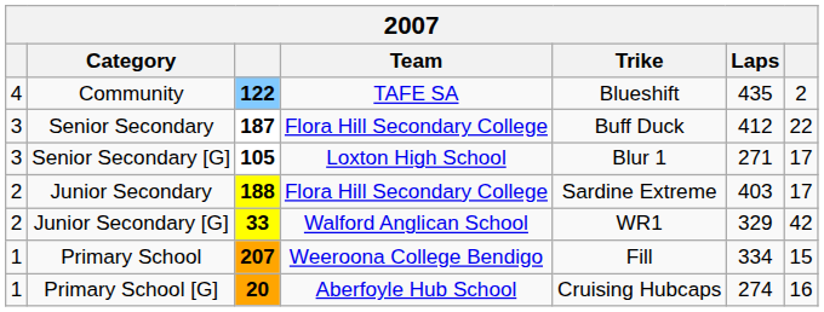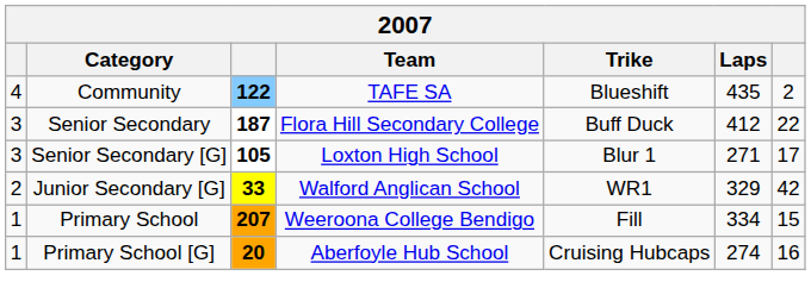 <table class="wikitable" style="font-size: 85%; text-align:center">
 <tr>
 <th colspan="7" width="300"><big>2007</big></th>
 </tr>
 <tr>
 <th style="background:#ccfwidth:2.5%"></th>
 <th style="background:#ccfwidth:19%">Category</th>
 <th valign="middle" style="background:#ccfwidth:3.5%"></th>
 <th style="background:#ccfwidth:32%">Team</th>
 <th style="background:#ccfwidth:32%">Trike</th>
 <th style="background:#ccfwidth:5%">Laps</th>
 <th style="background:#ccfwidth:6%"></th>
 </tr>
 <tr>
 <td>4</td>
 <td>Community</td>
 <td bgcolor=#82CAFF><strong>122</strong></td>
 <td> <a href='#'>TAFE SA</a></td>
 <td>Blueshift</td>
 <td>435</td>
 <td>2</td>
 </tr>
 <tr>
 <td>3</td>
 <td>Senior Secondary</td>
 <td bgcolor="#FFFFFF"><strong>187</strong></td>
 <td> <a href='#'>Flora Hill Secondary College</a></td>
 <td>Buff Duck</td>
 <td>412</td>
 <td>22</td>
 </tr>
 <tr>
 <td>3</td>
 <td>Senior Secondary [G]</td>
 <td bgcolor="#FFFFFF"><strong>105</strong></td>
 <td> <a href='#'>Loxton High School</a></td>
 <td>Blur 1</td>
 <td>271</td>
 <td>17</td>
 </tr>
 <tr>
 <td>2</td>
-<td>Junior Secondary</td>
-<td bgcolor="#FFFF00"><strong>188</strong></td>
-<td> <a href='#'>Flora Hill Secondary College</a></td>
-<td>Sardine Extreme</td>
-<td>403</td>
-<td>17</td>
-</tr>
-<tr>
-<td>2</td>
 <td>Junior Secondary [G]</td>
 <td bgcolor="#FFFF00"><strong>33</strong></td>
 <td> <a href='#'>Walford Anglican School</a></td>
 <td>WR1</td>
 <td>329</td>
 <td>42</td>
 </tr>
 <tr>
 <td>1</td>
 <td>Primary School</td>
 <td bgcolor="#FFA500"><strong>207</strong></td>
 <td> <a href='#'>Weeroona College Bendigo</a></td>
 <td>Fill</td>
 <td>334</td>
 <td>15</td>
 </tr>
 <tr>
 <td>1</td>
 <td>Primary School [G]</td>
 <td bgcolor="#FFA500"><strong>20</strong></td>
 <td> <a href='#'>Aberfoyle Hub School</a></td>
 <td>Cruising Hubcaps</td>
 <td>274</td>
 <td>16</td>
 </tr>
 </table>
